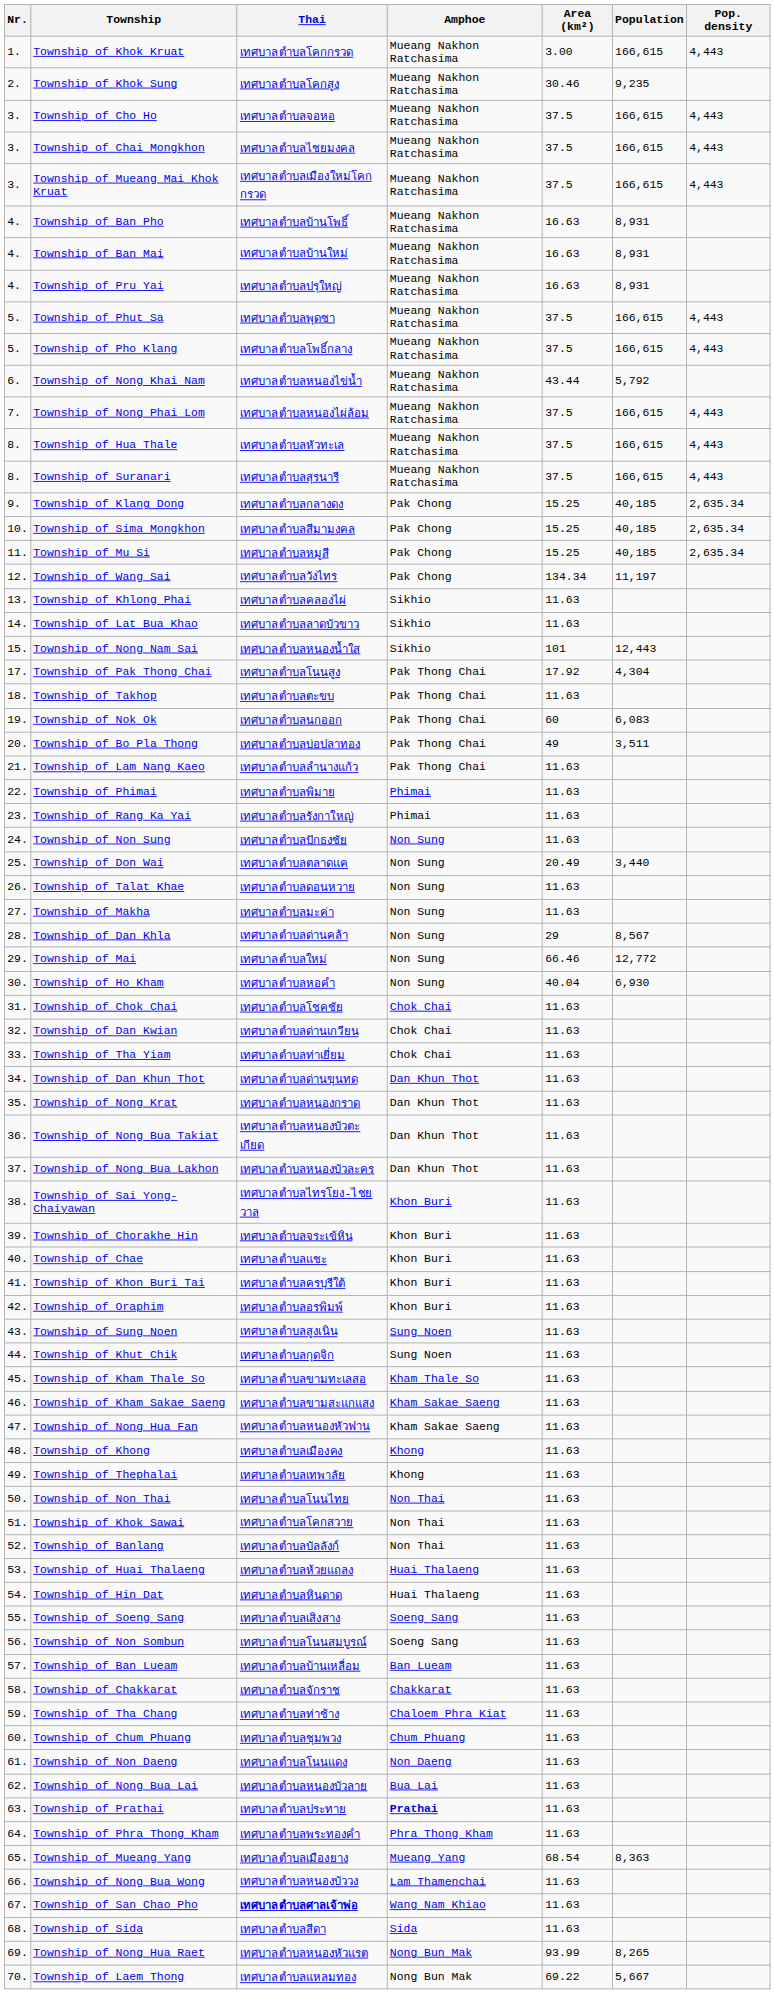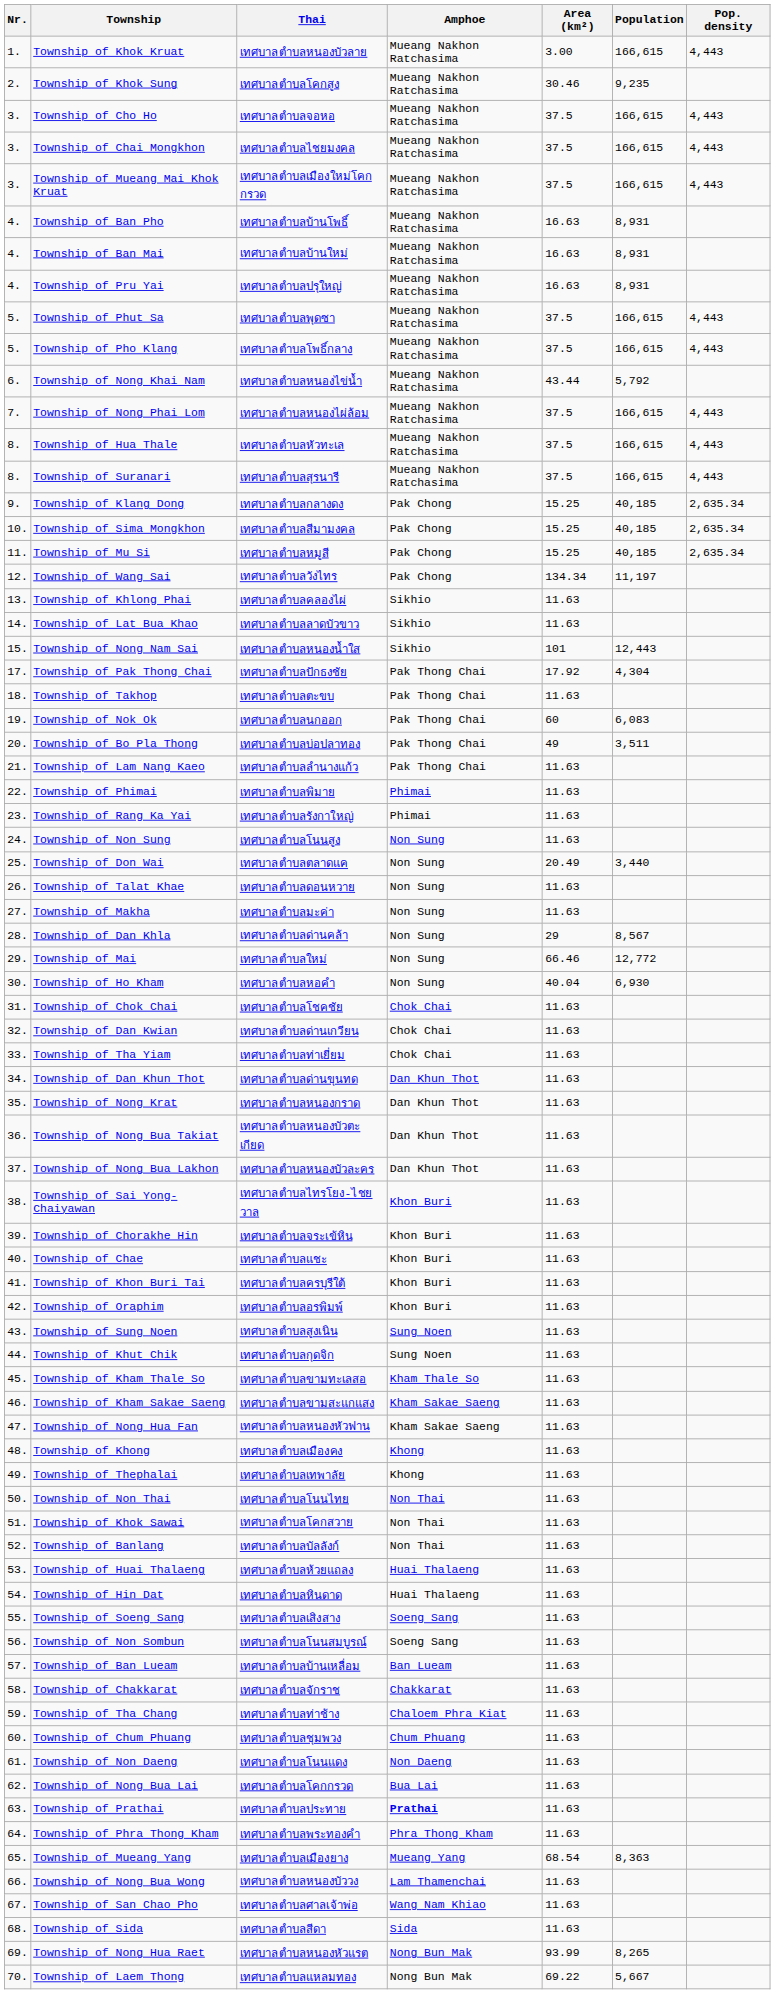 <table class="wikitable sortable">
 <tr>
 <th align=left>Nr.</th>
 <th align=left>Township</th>
 <th align=left><a href='#'>Thai</a></th>
 <th align=left>Amphoe</th>
 <th align=right>Area (km²)</th>
 <th align=right>Population</th>
 <th align=right>Pop. density</th>
 </tr>
 <tr>
 <td>1.</td>
 <td><a href='#'>Township of Khok Kruat</a></td>
-<td><a href='#'>เทศบาลตำบลโคกกรวด</a></td>
+<td><a href='#'>เทศบาลตำบลหนองบัวลาย</a></td>
 <td>Mueang Nakhon Ratchasima</td>
 <td>3.00</td>
 <td>166,615</td>
 <td>4,443</td>
 </tr>
 <tr>
 <td>2.</td>
 <td><a href='#'>Township of Khok Sung</a></td>
 <td><a href='#'>เทศบาลตำบลโคกสูง</a></td>
 <td>Mueang Nakhon Ratchasima</td>
 <td>30.46</td>
 <td>9,235</td>
 <td></td>
 </tr>
 <tr>
 <td>3.</td>
 <td><a href='#'>Township of Cho Ho</a></td>
 <td><a href='#'>เทศบาลตำบลจอหอ</a></td>
 <td>Mueang Nakhon Ratchasima</td>
 <td>37.5</td>
 <td>166,615</td>
 <td>4,443</td>
 </tr>
 <tr>
 <td>3.</td>
 <td><a href='#'>Township of Chai Mongkhon</a></td>
 <td><a href='#'>เทศบาลตำบลไชยมงคล</a></td>
 <td>Mueang Nakhon Ratchasima</td>
 <td>37.5</td>
 <td>166,615</td>
 <td>4,443</td>
 </tr>
 <tr>
 <td>3.</td>
 <td><a href='#'>Township of Mueang Mai Khok Kruat</a></td>
 <td><a href='#'>เทศบาลตำบลเมืองใหม่โคกกรวด</a></td>
 <td>Mueang Nakhon Ratchasima</td>
 <td>37.5</td>
 <td>166,615</td>
 <td>4,443</td>
 </tr>
 <tr>
 <td>4.</td>
 <td><a href='#'>Township of Ban Pho</a></td>
 <td><a href='#'>เทศบาลตำบลบ้านโพธิ์</a></td>
 <td>Mueang Nakhon Ratchasima</td>
 <td>16.63</td>
 <td>8,931</td>
 <td></td>
 </tr>
 <tr>
 <td>4.</td>
 <td><a href='#'>Township of Ban Mai</a></td>
 <td><a href='#'>เทศบาลตำบลบ้านใหม่</a></td>
 <td>Mueang Nakhon Ratchasima</td>
 <td>16.63</td>
 <td>8,931</td>
 <td></td>
 </tr>
 <tr>
 <td>4.</td>
 <td><a href='#'>Township of Pru Yai</a></td>
 <td><a href='#'>เทศบาลตำบลปรุใหญ่</a></td>
 <td>Mueang Nakhon Ratchasima</td>
 <td>16.63</td>
 <td>8,931</td>
 <td></td>
 </tr>
 <tr>
 <td>5.</td>
 <td><a href='#'>Township of Phut Sa</a></td>
 <td><a href='#'>เทศบาลตำบลพุดซา</a></td>
 <td>Mueang Nakhon Ratchasima</td>
 <td>37.5</td>
 <td>166,615</td>
 <td>4,443</td>
 </tr>
 <tr>
 <td>5.</td>
 <td><a href='#'>Township of Pho Klang</a></td>
 <td><a href='#'>เทศบาลตำบลโพธิ์กลาง</a></td>
 <td>Mueang Nakhon Ratchasima</td>
 <td>37.5</td>
 <td>166,615</td>
 <td>4,443</td>
 </tr>
 <tr>
 <td>6.</td>
 <td><a href='#'>Township of Nong Khai Nam</a></td>
 <td><a href='#'>เทศบาลตำบลหนองไข่น้ำ</a></td>
 <td>Mueang Nakhon Ratchasima</td>
 <td>43.44</td>
 <td>5,792</td>
 <td></td>
 </tr>
 <tr>
 <td>7.</td>
 <td><a href='#'>Township of Nong Phai Lom</a></td>
 <td><a href='#'>เทศบาลตำบลหนองไผ่ล้อม</a></td>
 <td>Mueang Nakhon Ratchasima</td>
 <td>37.5</td>
 <td>166,615</td>
 <td>4,443</td>
 </tr>
 <tr>
 <td>8.</td>
 <td><a href='#'>Township of Hua Thale</a></td>
 <td><a href='#'>เทศบาลตำบลหัวทะเล</a></td>
 <td>Mueang Nakhon Ratchasima</td>
 <td>37.5</td>
 <td>166,615</td>
 <td>4,443</td>
 </tr>
 <tr>
 <td>8.</td>
 <td><a href='#'>Township of Suranari</a></td>
 <td><a href='#'>เทศบาลตำบลสุรนารี</a></td>
 <td>Mueang Nakhon Ratchasima</td>
 <td>37.5</td>
 <td>166,615</td>
 <td>4,443</td>
 </tr>
 <tr>
 <td>9.</td>
 <td><a href='#'>Township of Klang Dong</a></td>
 <td><a href='#'>เทศบาลตำบลกลางดง</a></td>
 <td>Pak Chong</td>
 <td>15.25</td>
 <td>40,185</td>
 <td>2,635.34</td>
 </tr>
 <tr>
 <td>10.</td>
 <td><a href='#'>Township of Sima Mongkhon</a></td>
 <td><a href='#'>เทศบาลตำบลสีมามงคล</a></td>
 <td>Pak Chong</td>
 <td>15.25</td>
 <td>40,185</td>
 <td>2,635.34</td>
 </tr>
 <tr>
 <td>11.</td>
 <td><a href='#'>Township of Mu Si</a></td>
 <td><a href='#'>เทศบาลตำบลหมูสี</a></td>
 <td>Pak Chong</td>
 <td>15.25</td>
 <td>40,185</td>
 <td>2,635.34</td>
 </tr>
 <tr>
 <td>12.</td>
 <td><a href='#'>Township of Wang Sai</a></td>
 <td><a href='#'>เทศบาลตำบลวังไทร</a></td>
 <td>Pak Chong</td>
 <td>134.34</td>
 <td>11,197</td>
 <td></td>
 </tr>
 <tr>
 <td>13.</td>
 <td><a href='#'>Township of Khlong Phai</a></td>
 <td><a href='#'>เทศบาลตำบลคลองไผ่</a></td>
 <td>Sikhio</td>
 <td>11.63</td>
 <td></td>
 <td></td>
 </tr>
 <tr>
 <td>14.</td>
 <td><a href='#'>Township of Lat Bua Khao</a></td>
 <td><a href='#'>เทศบาลตำบลลาดบัวขาว</a></td>
 <td>Sikhio</td>
 <td>11.63</td>
 <td></td>
 <td></td>
 </tr>
 <tr>
 <td>15.</td>
 <td><a href='#'>Township of Nong Nam Sai</a></td>
 <td><a href='#'>เทศบาลตำบลหนองน้ำใส</a></td>
 <td>Sikhio</td>
 <td>101</td>
 <td>12,443</td>
 <td></td>
 </tr>
 <tr>
 <td>17.</td>
 <td><a href='#'>Township of Pak Thong Chai</a></td>
-<td><a href='#'>เทศบาลตำบลโนนสูง</a></td>
+<td><a href='#'>เทศบาลตำบลปักธงชัย</a></td>
 <td>Pak Thong Chai</td>
 <td>17.92</td>
 <td>4,304</td>
 <td></td>
 </tr>
 <tr>
 <td>18.</td>
 <td><a href='#'>Township of Takhop</a></td>
 <td><a href='#'>เทศบาลตำบลตะขบ</a></td>
 <td>Pak Thong Chai</td>
 <td>11.63</td>
 <td></td>
 <td></td>
 </tr>
 <tr>
 <td>19.</td>
 <td><a href='#'>Township of Nok Ok</a></td>
 <td><a href='#'>เทศบาลตำบลนกออก</a></td>
 <td>Pak Thong Chai</td>
 <td>60</td>
 <td>6,083</td>
 <td></td>
 </tr>
 <tr>
 <td>20.</td>
 <td><a href='#'>Township of Bo Pla Thong</a></td>
 <td><a href='#'>เทศบาลตำบลบ่อปลาทอง</a></td>
 <td>Pak Thong Chai</td>
 <td>49</td>
 <td>3,511</td>
 <td></td>
 </tr>
 <tr>
 <td>21.</td>
 <td><a href='#'>Township of Lam Nang Kaeo</a></td>
 <td><a href='#'>เทศบาลตำบลลำนางแก้ว</a></td>
 <td>Pak Thong Chai</td>
 <td>11.63</td>
 <td></td>
 <td></td>
 </tr>
 <tr>
 <td>22.</td>
 <td><a href='#'>Township of Phimai</a></td>
 <td><a href='#'>เทศบาลตำบลพิมาย</a></td>
 <td><a href='#'>Phimai</a></td>
 <td>11.63</td>
 <td></td>
 <td></td>
 </tr>
 <tr>
 <td>23.</td>
 <td><a href='#'>Township of Rang Ka Yai</a></td>
 <td><a href='#'>เทศบาลตำบลรังกาใหญ่</a></td>
 <td>Phimai</td>
 <td>11.63</td>
 <td></td>
 <td></td>
 </tr>
 <tr>
 <td>24.</td>
 <td><a href='#'>Township of Non Sung</a></td>
-<td><a href='#'>เทศบาลตำบลปักธงชัย</a></td>
+<td><a href='#'>เทศบาลตำบลโนนสูง</a></td>
 <td><a href='#'>Non Sung</a></td>
 <td>11.63</td>
 <td></td>
 <td></td>
 </tr>
 <tr>
 <td>25.</td>
 <td><a href='#'>Township of Don Wai</a></td>
 <td><a href='#'>เทศบาลตำบลตลาดแค</a></td>
 <td>Non Sung</td>
 <td>20.49</td>
 <td>3,440</td>
 <td></td>
 </tr>
 <tr>
 <td>26.</td>
 <td><a href='#'>Township of Talat Khae</a></td>
 <td><a href='#'>เทศบาลตำบลดอนหวาย</a></td>
 <td>Non Sung</td>
 <td>11.63</td>
 <td></td>
 <td></td>
 </tr>
 <tr>
 <td>27.</td>
 <td><a href='#'>Township of Makha</a></td>
 <td><a href='#'>เทศบาลตำบลมะค่า</a></td>
 <td>Non Sung</td>
 <td>11.63</td>
 <td></td>
 <td></td>
 </tr>
 <tr>
 <td>28.</td>
 <td><a href='#'>Township of Dan Khla</a></td>
 <td><a href='#'>เทศบาลตำบลด่านคล้า</a></td>
 <td>Non Sung</td>
 <td>29</td>
 <td>8,567</td>
 <td></td>
 </tr>
 <tr>
 <td>29.</td>
 <td><a href='#'>Township of Mai</a></td>
 <td><a href='#'>เทศบาลตำบลใหม่</a></td>
 <td>Non Sung</td>
 <td>66.46</td>
 <td>12,772</td>
 <td></td>
 </tr>
 <tr>
 <td>30.</td>
 <td><a href='#'>Township of Ho Kham</a></td>
 <td><a href='#'>เทศบาลตำบลหอคำ</a></td>
 <td>Non Sung</td>
 <td>40.04</td>
 <td>6,930</td>
 <td></td>
 </tr>
 <tr>
 <td>31.</td>
 <td><a href='#'>Township of Chok Chai</a></td>
 <td><a href='#'>เทศบาลตำบลโชคชัย</a></td>
 <td><a href='#'>Chok Chai</a></td>
 <td>11.63</td>
 <td></td>
 <td></td>
 </tr>
 <tr>
 <td>32.</td>
 <td><a href='#'>Township of Dan Kwian</a></td>
 <td><a href='#'>เทศบาลตำบลด่านเกวียน</a></td>
 <td>Chok Chai</td>
 <td>11.63</td>
 <td></td>
 <td></td>
 </tr>
 <tr>
 <td>33.</td>
 <td><a href='#'>Township of Tha Yiam</a></td>
 <td><a href='#'>เทศบาลตำบลท่าเยี่ยม</a></td>
 <td>Chok Chai</td>
 <td>11.63</td>
 <td></td>
 <td></td>
 </tr>
 <tr>
 <td>34.</td>
 <td><a href='#'>Township of Dan Khun Thot</a></td>
 <td><a href='#'>เทศบาลตำบลด่านขุนทด</a></td>
 <td><a href='#'>Dan Khun Thot</a></td>
 <td>11.63</td>
 <td></td>
 <td></td>
 </tr>
 <tr>
 <td>35.</td>
 <td><a href='#'>Township of Nong Krat</a></td>
 <td><a href='#'>เทศบาลตำบลหนองกราด</a></td>
 <td>Dan Khun Thot</td>
 <td>11.63</td>
 <td></td>
 <td></td>
 </tr>
 <tr>
 <td>36.</td>
 <td><a href='#'>Township of Nong Bua Takiat</a></td>
 <td><a href='#'>เทศบาลตำบลหนองบัวตะเกียด</a></td>
 <td>Dan Khun Thot</td>
 <td>11.63</td>
 <td></td>
 <td></td>
 </tr>
 <tr>
 <td>37.</td>
 <td><a href='#'>Township of Nong Bua Lakhon</a></td>
 <td><a href='#'>เทศบาลตำบลหนองบัวละคร</a></td>
 <td>Dan Khun Thot</td>
 <td>11.63</td>
 <td></td>
 <td></td>
 </tr>
 <tr>
 <td>38.</td>
 <td><a href='#'>Township of Sai Yong-Chaiyawan</a></td>
 <td><a href='#'>เทศบาลตำบลไทรโยง-ไชยวาล</a></td>
 <td><a href='#'>Khon Buri</a></td>
 <td>11.63</td>
 <td></td>
 <td></td>
 </tr>
 <tr>
 <td>39.</td>
 <td><a href='#'>Township of Chorakhe Hin</a></td>
 <td><a href='#'>เทศบาลตำบลจระเข้หิน</a></td>
 <td>Khon Buri</td>
 <td>11.63</td>
 <td></td>
 <td></td>
 </tr>
 <tr>
 <td>40.</td>
 <td><a href='#'>Township of Chae</a></td>
 <td><a href='#'>เทศบาลตำบลแชะ</a></td>
 <td>Khon Buri</td>
 <td>11.63</td>
 <td></td>
 <td></td>
 </tr>
 <tr>
 <td>41.</td>
 <td><a href='#'>Township of Khon Buri Tai</a></td>
 <td><a href='#'>เทศบาลตำบลครบุรีใต้</a></td>
 <td>Khon Buri</td>
 <td>11.63</td>
 <td></td>
 <td></td>
 </tr>
 <tr>
 <td>42.</td>
 <td><a href='#'>Township of Oraphim</a></td>
 <td><a href='#'>เทศบาลตำบลอรพิมพ์</a></td>
 <td>Khon Buri</td>
 <td>11.63</td>
 <td></td>
 <td></td>
 </tr>
 <tr>
 <td>43.</td>
 <td><a href='#'>Township of Sung Noen</a></td>
 <td><a href='#'>เทศบาลตำบลสูงเนิน</a></td>
 <td><a href='#'>Sung Noen</a></td>
 <td>11.63</td>
 <td></td>
 <td></td>
 </tr>
 <tr>
 <td>44.</td>
 <td><a href='#'>Township of Khut Chik</a></td>
 <td><a href='#'>เทศบาลตำบลกุดจิก</a></td>
 <td>Sung Noen</td>
 <td>11.63</td>
 <td></td>
 <td></td>
 </tr>
 <tr>
 <td>45.</td>
 <td><a href='#'>Township of Kham Thale So</a></td>
 <td><a href='#'>เทศบาลตำบลขามทะเลสอ</a></td>
 <td><a href='#'>Kham Thale So</a></td>
 <td>11.63</td>
 <td></td>
 <td></td>
 </tr>
 <tr>
 <td>46.</td>
 <td><a href='#'>Township of Kham Sakae Saeng</a></td>
 <td><a href='#'>เทศบาลตำบลขามสะแกแสง</a></td>
 <td><a href='#'>Kham Sakae Saeng</a></td>
 <td>11.63</td>
 <td></td>
 <td></td>
 </tr>
 <tr>
 <td>47.</td>
 <td><a href='#'>Township of Nong Hua Fan</a></td>
 <td><a href='#'>เทศบาลตำบลหนองหัวฟาน</a></td>
 <td>Kham Sakae Saeng</td>
 <td>11.63</td>
 <td></td>
 <td></td>
 </tr>
 <tr>
 <td>48.</td>
 <td><a href='#'>Township of Khong</a></td>
 <td><a href='#'>เทศบาลตำบลเมืองคง</a></td>
 <td><a href='#'>Khong</a></td>
 <td>11.63</td>
 <td></td>
 <td></td>
 </tr>
 <tr>
 <td>49.</td>
 <td><a href='#'>Township of Thephalai</a></td>
 <td><a href='#'>เทศบาลตำบลเทพาลัย</a></td>
 <td>Khong</td>
 <td>11.63</td>
 <td></td>
 <td></td>
 </tr>
 <tr>
 <td>50.</td>
 <td><a href='#'>Township of Non Thai</a></td>
 <td><a href='#'>เทศบาลตำบลโนนไทย</a></td>
 <td><a href='#'>Non Thai</a></td>
 <td>11.63</td>
 <td></td>
 <td></td>
 </tr>
 <tr>
 <td>51.</td>
 <td><a href='#'>Township of Khok Sawai</a></td>
 <td><a href='#'>เทศบาลตำบลโคกสวาย</a></td>
 <td>Non Thai</td>
 <td>11.63</td>
 <td></td>
 <td></td>
 </tr>
 <tr>
 <td>52.</td>
 <td><a href='#'>Township of Banlang</a></td>
 <td><a href='#'>เทศบาลตำบลบัลลังก์</a></td>
 <td>Non Thai</td>
 <td>11.63</td>
 <td></td>
 <td></td>
 </tr>
 <tr>
 <td>53.</td>
 <td><a href='#'>Township of Huai Thalaeng</a></td>
 <td><a href='#'>เทศบาลตำบลห้วยแถลง</a></td>
 <td><a href='#'>Huai Thalaeng</a></td>
 <td>11.63</td>
 <td></td>
 <td></td>
 </tr>
 <tr>
 <td>54.</td>
 <td><a href='#'>Township of Hin Dat</a></td>
 <td><a href='#'>เทศบาลตำบลหินดาด</a></td>
 <td>Huai Thalaeng</td>
 <td>11.63</td>
 <td></td>
 <td></td>
 </tr>
 <tr>
 <td>55.</td>
 <td><a href='#'>Township of Soeng Sang</a></td>
 <td><a href='#'>เทศบาลตำบลเสิงสาง</a></td>
 <td><a href='#'>Soeng Sang</a></td>
 <td>11.63</td>
 <td></td>
 <td></td>
 </tr>
 <tr>
 <td>56.</td>
 <td><a href='#'>Township of Non Sombun</a></td>
 <td><a href='#'>เทศบาลตำบลโนนสมบูรณ์</a></td>
 <td>Soeng Sang</td>
 <td>11.63</td>
 <td></td>
 <td></td>
 </tr>
 <tr>
 <td>57.</td>
 <td><a href='#'>Township of Ban Lueam</a></td>
 <td><a href='#'>เทศบาลตำบลบ้านเหลื่อม</a></td>
 <td><a href='#'>Ban Lueam</a></td>
 <td>11.63</td>
 <td></td>
 <td></td>
 </tr>
 <tr>
 <td>58.</td>
 <td><a href='#'>Township of Chakkarat</a></td>
 <td><a href='#'>เทศบาลตำบลจักราช</a></td>
 <td><a href='#'>Chakkarat</a></td>
 <td>11.63</td>
 <td></td>
 <td></td>
 </tr>
 <tr>
 <td>59.</td>
 <td><a href='#'>Township of Tha Chang</a></td>
 <td><a href='#'>เทศบาลตำบลท่าช้าง</a></td>
 <td><a href='#'>Chaloem Phra Kiat</a></td>
 <td>11.63</td>
 <td></td>
 <td></td>
 </tr>
 <tr>
 <td>60.</td>
 <td><a href='#'>Township of Chum Phuang</a></td>
 <td><a href='#'>เทศบาลตำบลชุมพวง</a></td>
 <td><a href='#'>Chum Phuang</a></td>
 <td>11.63</td>
 <td></td>
 <td></td>
 </tr>
 <tr>
 <td>61.</td>
 <td><a href='#'>Township of Non Daeng</a></td>
 <td><a href='#'>เทศบาลตำบลโนนแดง</a></td>
 <td><a href='#'>Non Daeng</a></td>
 <td>11.63</td>
 <td></td>
 <td></td>
 </tr>
 <tr>
 <td>62.</td>
 <td><a href='#'>Township of Nong Bua Lai</a></td>
-<td><a href='#'>เทศบาลตำบลหนองบัวลาย</a></td>
+<td><a href='#'>เทศบาลตำบลโคกกรวด</a></td>
 <td><a href='#'>Bua Lai</a></td>
 <td>11.63</td>
 <td></td>
 <td></td>
 </tr>
 <tr>
 <td>63.</td>
 <td><a href='#'>Township of Prathai</a></td>
 <td><a href='#'>เทศบาลตำบลประทาย</a></td>
 <td><strong><a href='#'>Prathai</a></strong></td>
 <td>11.63</td>
 <td></td>
 <td></td>
 </tr>
 <tr>
 <td>64.</td>
 <td><a href='#'>Township of Phra Thong Kham</a></td>
 <td><a href='#'>เทศบาลตำบลพระทองคำ</a></td>
 <td><a href='#'>Phra Thong Kham</a></td>
 <td>11.63</td>
 <td></td>
 <td></td>
 </tr>
 <tr>
 <td>65.</td>
 <td><a href='#'>Township of Mueang Yang</a></td>
 <td><a href='#'>เทศบาลตำบลเมืองยาง</a></td>
 <td><a href='#'>Mueang Yang</a></td>
 <td>68.54</td>
 <td>8,363</td>
 <td></td>
 </tr>
 <tr>
 <td>66.</td>
 <td><a href='#'>Township of Nong Bua Wong</a></td>
 <td><a href='#'>เทศบาลตำบลหนองบัววง</a></td>
 <td><a href='#'>Lam Thamenchai</a></td>
 <td>11.63</td>
 <td></td>
 <td></td>
 </tr>
 <tr>
 <td>67.</td>
 <td><a href='#'>Township of San Chao Pho</a></td>
-<td><strong><a href='#'>เทศบาลตำบลศาลเจ้าพ่อ</a></strong></td>
+<td><a href='#'>เทศบาลตำบลศาลเจ้าพ่อ</a></td>
 <td><a href='#'>Wang Nam Khiao</a></td>
 <td>11.63</td>
 <td></td>
 <td></td>
 </tr>
 <tr>
 <td>68.</td>
 <td><a href='#'>Township of Sida</a></td>
 <td><a href='#'>เทศบาลตำบลสีดา</a></td>
 <td><a href='#'>Sida</a></td>
 <td>11.63</td>
 <td></td>
 <td></td>
 </tr>
 <tr>
 <td>69.</td>
 <td><a href='#'>Township of Nong Hua Raet</a></td>
 <td><a href='#'>เทศบาลตำบลหนองหัวแรต</a></td>
 <td><a href='#'>Nong Bun Mak</a></td>
 <td>93.99</td>
 <td>8,265</td>
 <td></td>
 </tr>
 <tr>
 <td>70.</td>
 <td><a href='#'>Township of Laem Thong</a></td>
 <td><a href='#'>เทศบาลตำบลแหลมทอง</a></td>
 <td>Nong Bun Mak</td>
 <td>69.22</td>
 <td>5,667</td>
 <td></td>
 </tr>
 </table>
